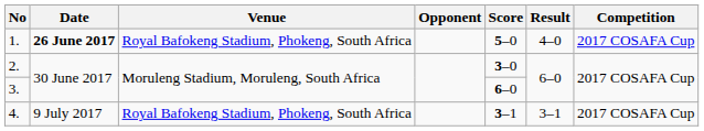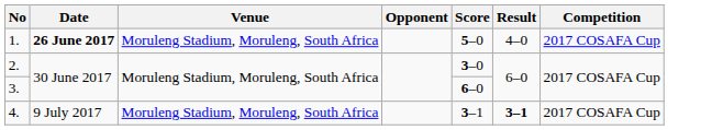 <table class="wikitable" style="font-size:85%;">
 <tr>
 <th>No</th>
 <th>Date</th>
 <th>Venue</th>
 <th>Opponent</th>
 <th>Score</th>
 <th>Result</th>
 <th>Competition</th>
 </tr>
 <tr>
 <td>1.</td>
 <td><strong>26 June 2017</strong></td>
-<td><a href='#'>Royal Bafokeng Stadium</a>, <a href='#'>Phokeng</a>, South Africa</td>
+<td><a href='#'>Moruleng Stadium</a>, <a href='#'>Moruleng</a>, <a href='#'>South Africa</a></td>
 <td></td>
 <td align=center><strong>5</strong>–0</td>
 <td align=center>4–0</td>
 <td><a href='#'>2017 COSAFA Cup</a></td>
 </tr>
 <tr>
 <td>2.</td>
 <td rowspan=2>30 June 2017</td>
 <td rowspan=2>Moruleng Stadium, Moruleng, South Africa</td>
 <td rowspan=2></td>
 <td align=center><strong>3</strong>–0</td>
 <td rowspan=2 align=center>6–0</td>
 <td rowspan=2>2017 COSAFA Cup</td>
 </tr>
 <tr>
 <td>3.</td>
 <td align=center><strong>6</strong>–0</td>
 </tr>
 <tr>
 <td>4.</td>
 <td>9 July 2017</td>
-<td><a href='#'>Royal Bafokeng Stadium</a>, <a href='#'>Phokeng</a>, South Africa</td>
+<td><a href='#'>Moruleng Stadium</a>, <a href='#'>Moruleng</a>, <a href='#'>South Africa</a></td>
 <td></td>
 <td align=center><strong>3</strong>–1</td>
-<td align=center>3–1</td>
+<td align=center><strong>3–1</strong></td>
 <td>2017 COSAFA Cup</td>
 </tr>
 </table>
